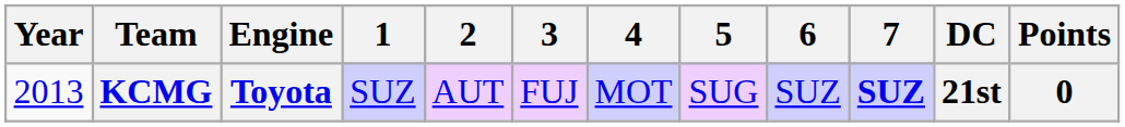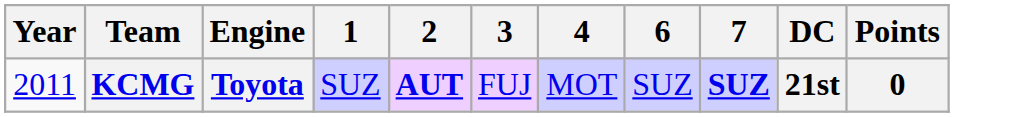 <table class="wikitable" style="text-align:center; font-size:90%">
 <tr>
 <th>Year</th>
 <th>Team</th>
 <th>Engine</th>
 <th>1</th>
 <th>2</th>
 <th>3</th>
 <th>4</th>
-<th>5</th>
 <th>6</th>
 <th>7</th>
 <th>DC</th>
 <th>Points</th>
 </tr>
 <tr>
-<td><a href='#'>2013</a></td>
+<td><a href='#'>2011</a></td>
 <th><a href='#'>KCMG</a></th>
 <th><a href='#'>Toyota</a></th>
 <td style="background:#CFCFFF;"><a href='#'>SUZ</a><br></td>
-<td style="background:#EFCFFF;"><a href='#'>AUT</a><br></td>
+<td style="background:#EFCFFF;"><strong><a href='#'>AUT</a><br></strong></td>
 <td style="background:#EFCFFF;"><a href='#'>FUJ</a><br></td>
 <td style="background:#CFCFFF;"><a href='#'>MOT</a><br></td>
-<td style="background:#EFCFFF;"><a href='#'>SUG</a><br></td>
 <td style="background:#CFCFFF;"><a href='#'>SUZ</a><br></td>
 <td style="background:#CFCFFF;"><strong><a href='#'>SUZ</a><br></strong></td>
 <th>21st</th>
 <th>0</th>
 </tr>
 </table>
